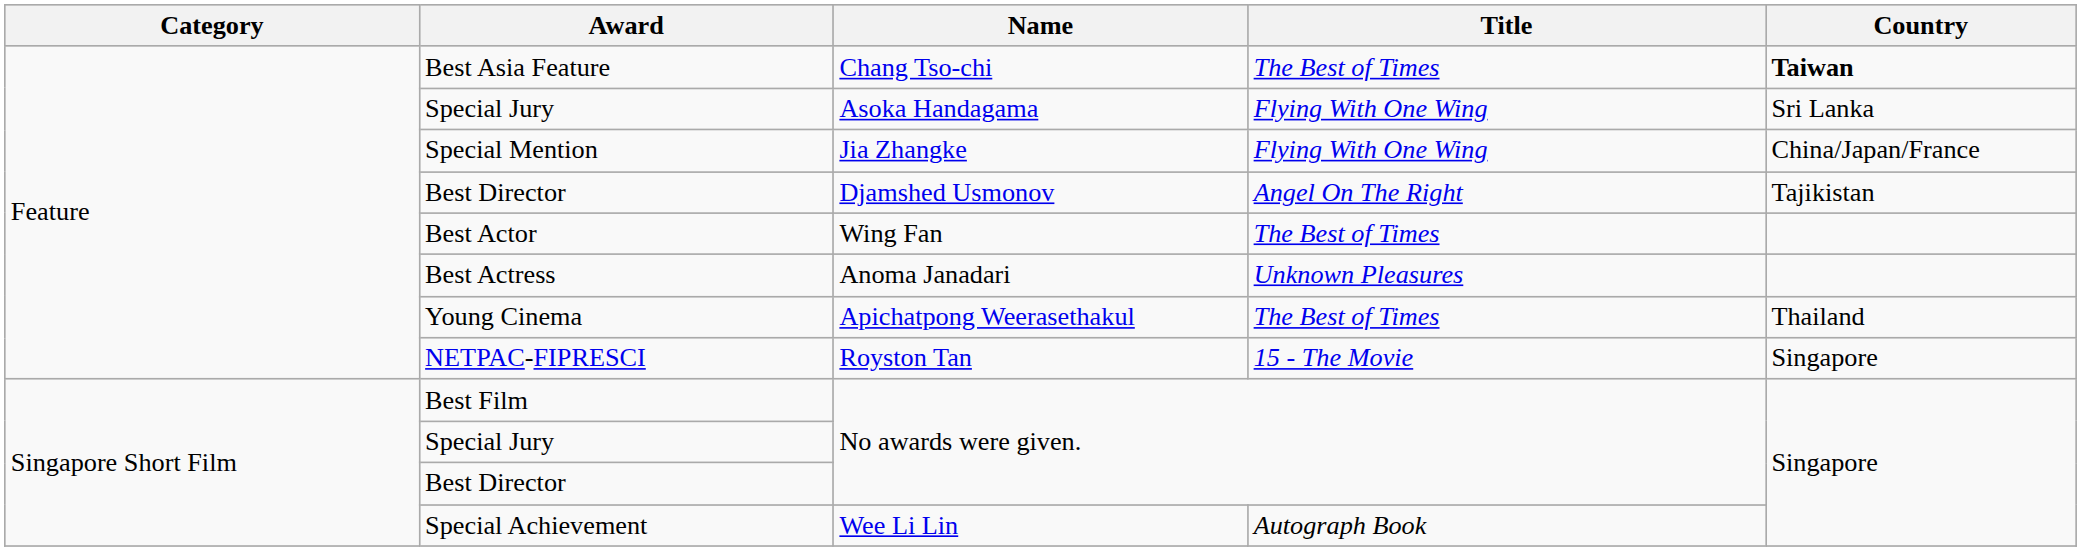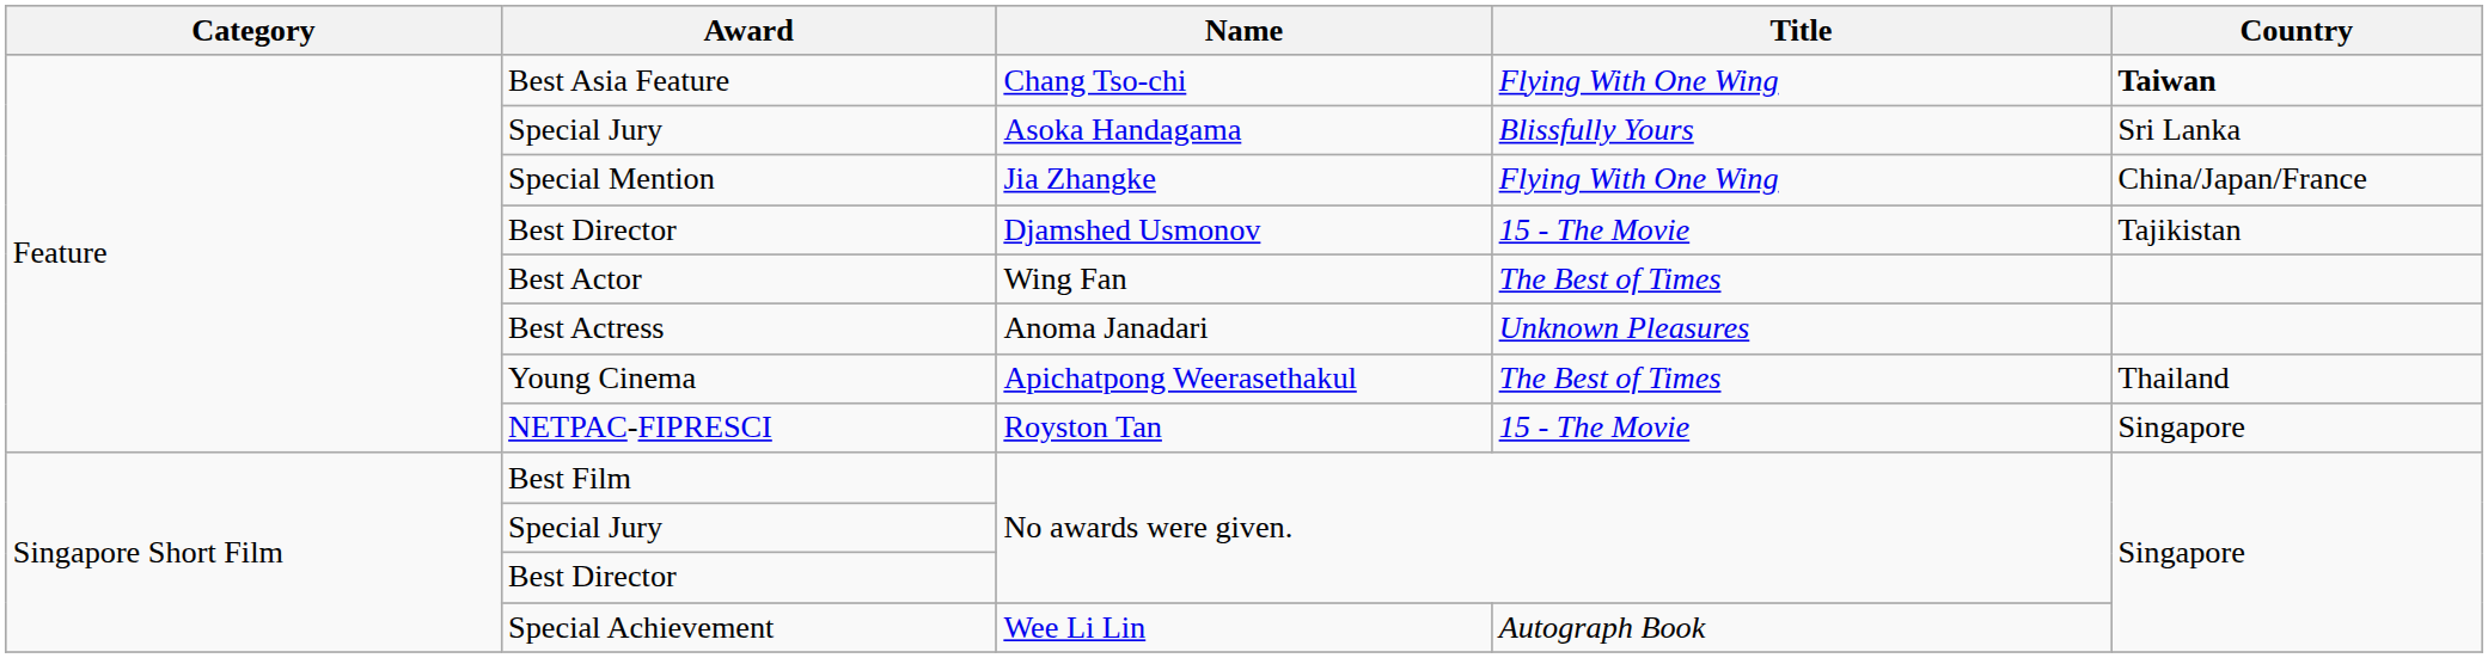 <table class="wikitable" width="100%">
 <tr>
 <th width="20%" scope="col">Category</th>
 <th width="20%" scope="col">Award</th>
 <th width="20%" scope="col">Name</th>
 <th width="25%" scope="col">Title</th>
 <th width="15%" scope="col">Country</th>
 </tr>
 <tr>
 <td rowspan="8">Feature</td>
 <td>Best Asia Feature</td>
 <td><a href='#'>Chang Tso-chi</a></td>
-<td><em><a href='#'>The Best of Times</a></em></td>
+<td><em><a href='#'>Flying With One Wing</a></em></td>
 <td><strong>Taiwan</strong></td>
 </tr>
 <tr>
 <td>Special Jury</td>
 <td><a href='#'>Asoka Handagama</a></td>
-<td><em><a href='#'>Flying With One Wing</a></em></td>
+<td><em><a href='#'>Blissfully Yours</a></em></td>
 <td>Sri Lanka</td>
 </tr>
 <tr>
 <td>Special Mention</td>
 <td><a href='#'>Jia Zhangke</a></td>
 <td><em><a href='#'>Flying With One Wing</a></em></td>
 <td>China/Japan/France</td>
 </tr>
 <tr>
 <td>Best Director</td>
 <td><a href='#'>Djamshed Usmonov</a></td>
-<td><em><a href='#'>Angel On The Right</a></em></td>
+<td><em><a href='#'>15 - The Movie</a></em></td>
 <td>Tajikistan</td>
 </tr>
 <tr>
 <td>Best Actor</td>
 <td>Wing Fan</td>
 <td><em><a href='#'>The Best of Times</a></em></td>
 <td></td>
 </tr>
 <tr>
 <td>Best Actress</td>
 <td>Anoma Janadari</td>
 <td><em><a href='#'>Unknown Pleasures</a></em></td>
 <td></td>
 </tr>
 <tr>
 <td>Young Cinema</td>
 <td><a href='#'>Apichatpong Weerasethakul</a></td>
 <td><em><a href='#'>The Best of Times</a></em></td>
 <td>Thailand</td>
 </tr>
 <tr>
 <td><a href='#'>NETPAC</a>-<a href='#'>FIPRESCI</a></td>
 <td><a href='#'>Royston Tan</a></td>
 <td><em><a href='#'>15 - The Movie</a></em></td>
 <td>Singapore</td>
 </tr>
 <tr>
 <td rowspan="4">Singapore Short Film</td>
 <td>Best Film</td>
 <td colspan="2" rowspan="3">No awards were given.</td>
 <td rowspan="4">Singapore</td>
 </tr>
 <tr>
 <td>Special Jury</td>
 </tr>
 <tr>
 <td>Best Director</td>
 </tr>
 <tr>
 <td>Special Achievement</td>
 <td><a href='#'>Wee Li Lin</a></td>
 <td><em>Autograph Book</em></td>
 </tr>
 </table>
